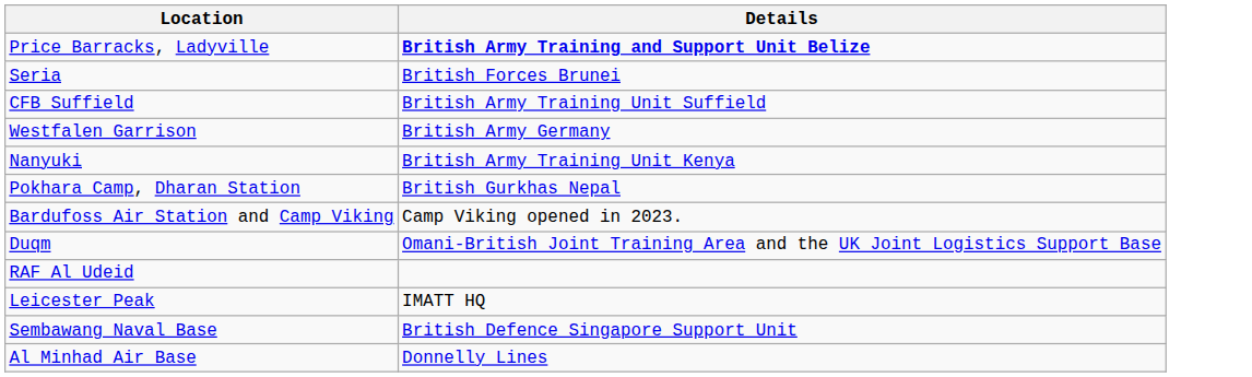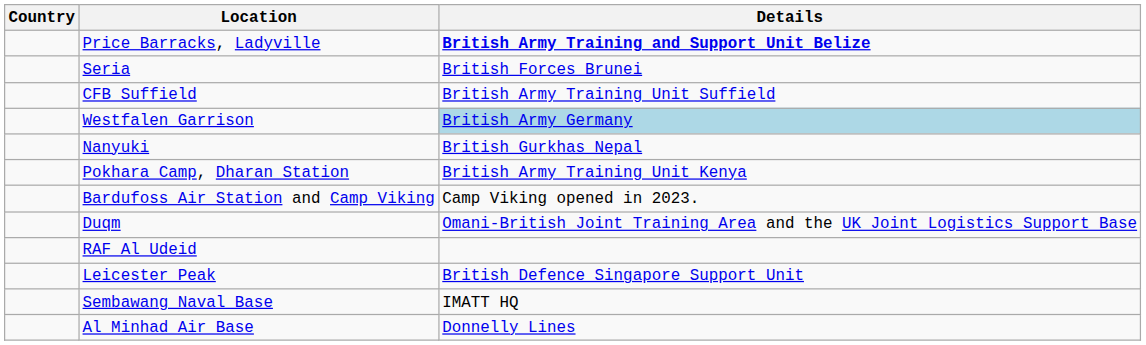 <table class=wikitable>
 <tr>
+<th>Country</th>
 <th>Location</th>
 <th>Details</th>
 </tr>
 <tr>
+<td></td>
 <td><a href='#'>Price Barracks</a>, <a href='#'>Ladyville</a></td>
 <td><strong><a href='#'>British Army Training and Support Unit Belize</a></strong></td>
 </tr>
 <tr>
+<td></td>
 <td><a href='#'>Seria</a></td>
 <td><a href='#'>British Forces Brunei</a></td>
 </tr>
 <tr>
+<td></td>
 <td><a href='#'>CFB Suffield</a></td>
 <td><a href='#'>British Army Training Unit Suffield</a></td>
 </tr>
 <tr>
+<td></td>
 <td><a href='#'>Westfalen Garrison</a></td>
-<td><a href='#'>British Army Germany</a></td>
+<td style="background: lightblue;"><a href='#'>British Army Germany</a></td>
 </tr>
 <tr>
+<td></td>
 <td><a href='#'>Nanyuki</a></td>
+<td><a href='#'>British Gurkhas Nepal</a></td>
+</tr>
+<tr>
+<td></td>
+<td><a href='#'>Pokhara Camp</a>, <a href='#'>Dharan Station</a></td>
 <td><a href='#'>British Army Training Unit Kenya</a></td>
 </tr>
 <tr>
-<td><a href='#'>Pokhara Camp</a>, <a href='#'>Dharan Station</a></td>
-<td><a href='#'>British Gurkhas Nepal</a></td>
-</tr>
-<tr>
+<td></td>
 <td><a href='#'>Bardufoss Air Station</a> and <a href='#'>Camp Viking</a></td>
 <td>Camp Viking opened in 2023.</td>
 </tr>
 <tr>
+<td></td>
 <td><a href='#'>Duqm</a></td>
 <td><a href='#'>Omani-British Joint Training Area</a> and the <a href='#'>UK Joint Logistics Support Base</a></td>
 </tr>
 <tr>
+<td></td>
 <td><a href='#'>RAF Al Udeid</a></td>
 <td></td>
 </tr>
 <tr>
+<td></td>
 <td><a href='#'>Leicester Peak</a></td>
+<td><a href='#'>British Defence Singapore Support Unit</a></td>
+</tr>
+<tr>
+<td></td>
+<td><a href='#'>Sembawang Naval Base</a></td>
 <td>IMATT HQ</td>
 </tr>
 <tr>
-<td><a href='#'>Sembawang Naval Base</a></td>
-<td><a href='#'>British Defence Singapore Support Unit</a></td>
-</tr>
-<tr>
+<td></td>
 <td><a href='#'>Al Minhad Air Base</a></td>
 <td><a href='#'>Donnelly Lines</a></td>
 </tr>
 </table>
